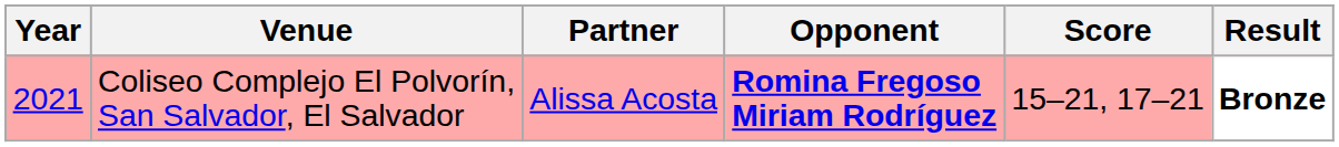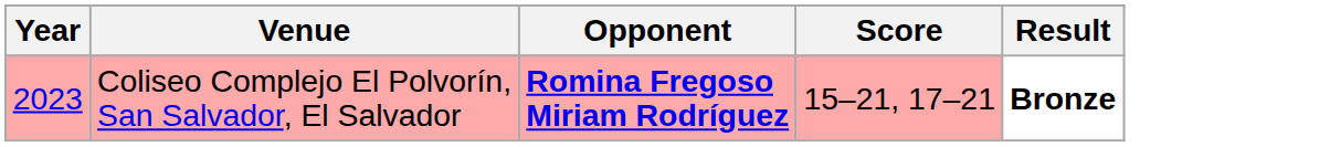 <table class="sortable wikitable" style="font-size: 90%;">
 <tr>
 <th>Year</th>
 <th>Venue</th>
-<th>Partner</th>
 <th>Opponent</th>
 <th>Score</th>
 <th>Result</th>
 </tr>
 <tr style="background:#FFAAAA">
-<td align="center"><a href='#'>2021</a></td>
+<td align="center"><a href='#'>2023</a></td>
 <td align="left">Coliseo Complejo El Polvorín,<br><a href='#'>San Salvador</a>, El Salvador</td>
-<td align="left"> <a href='#'>Alissa Acosta</a></td>
 <td align="left"><strong> <a href='#'>Romina Fregoso</a><br> <a href='#'>Miriam Rodríguez</a></strong></td>
 <td align="left">15–21, 17–21</td>
 <td style="text-align:left; background:white"> <strong>Bronze</strong></td>
 </tr>
 </table>
